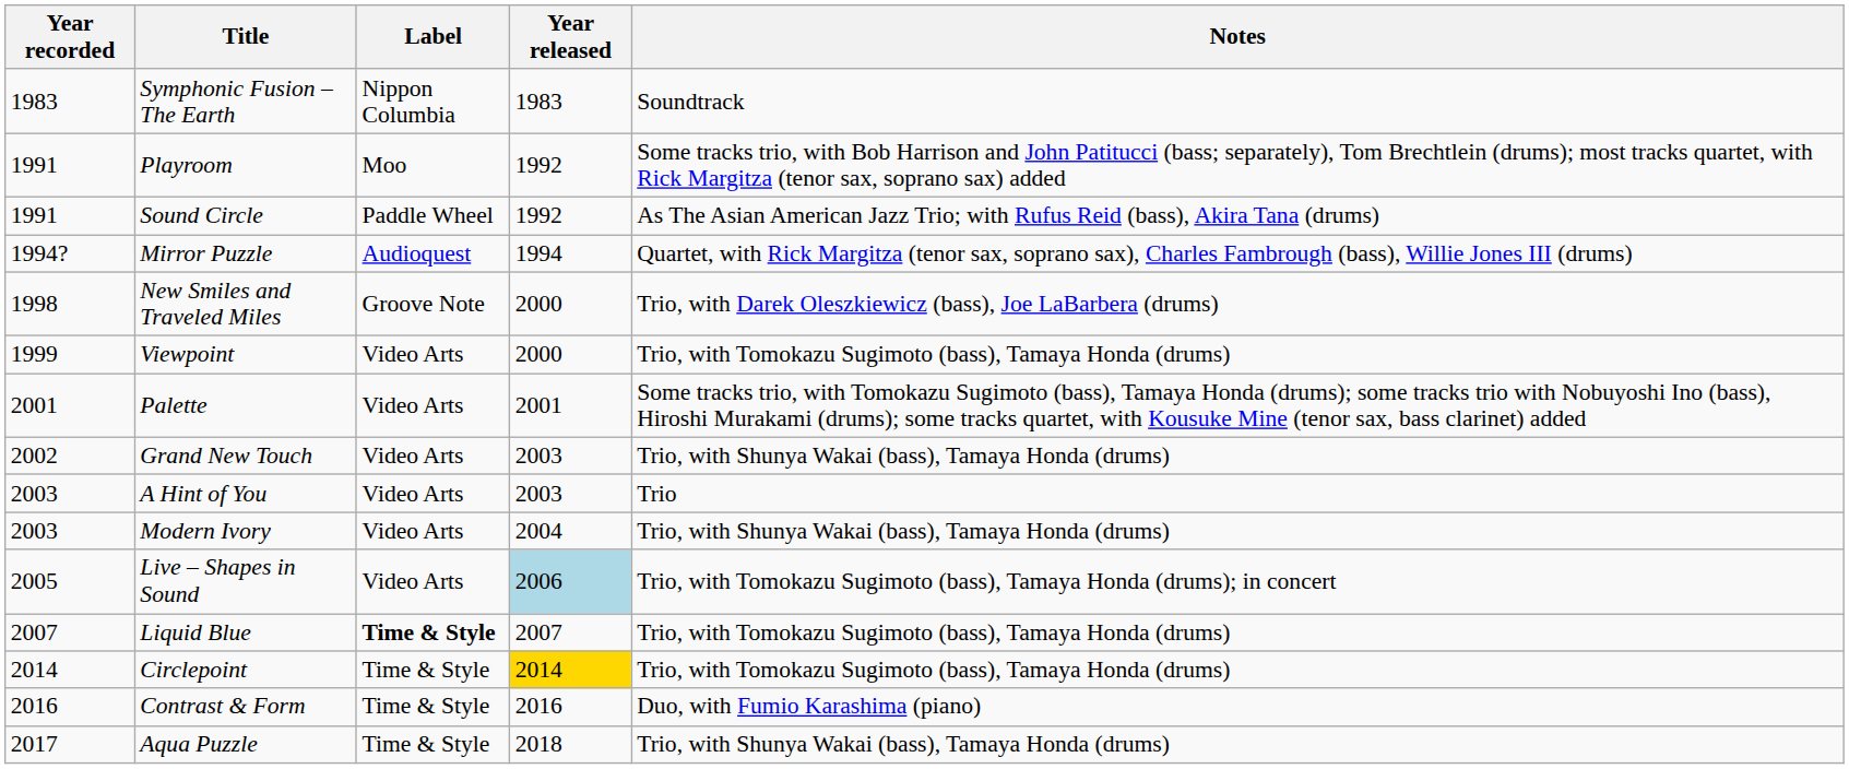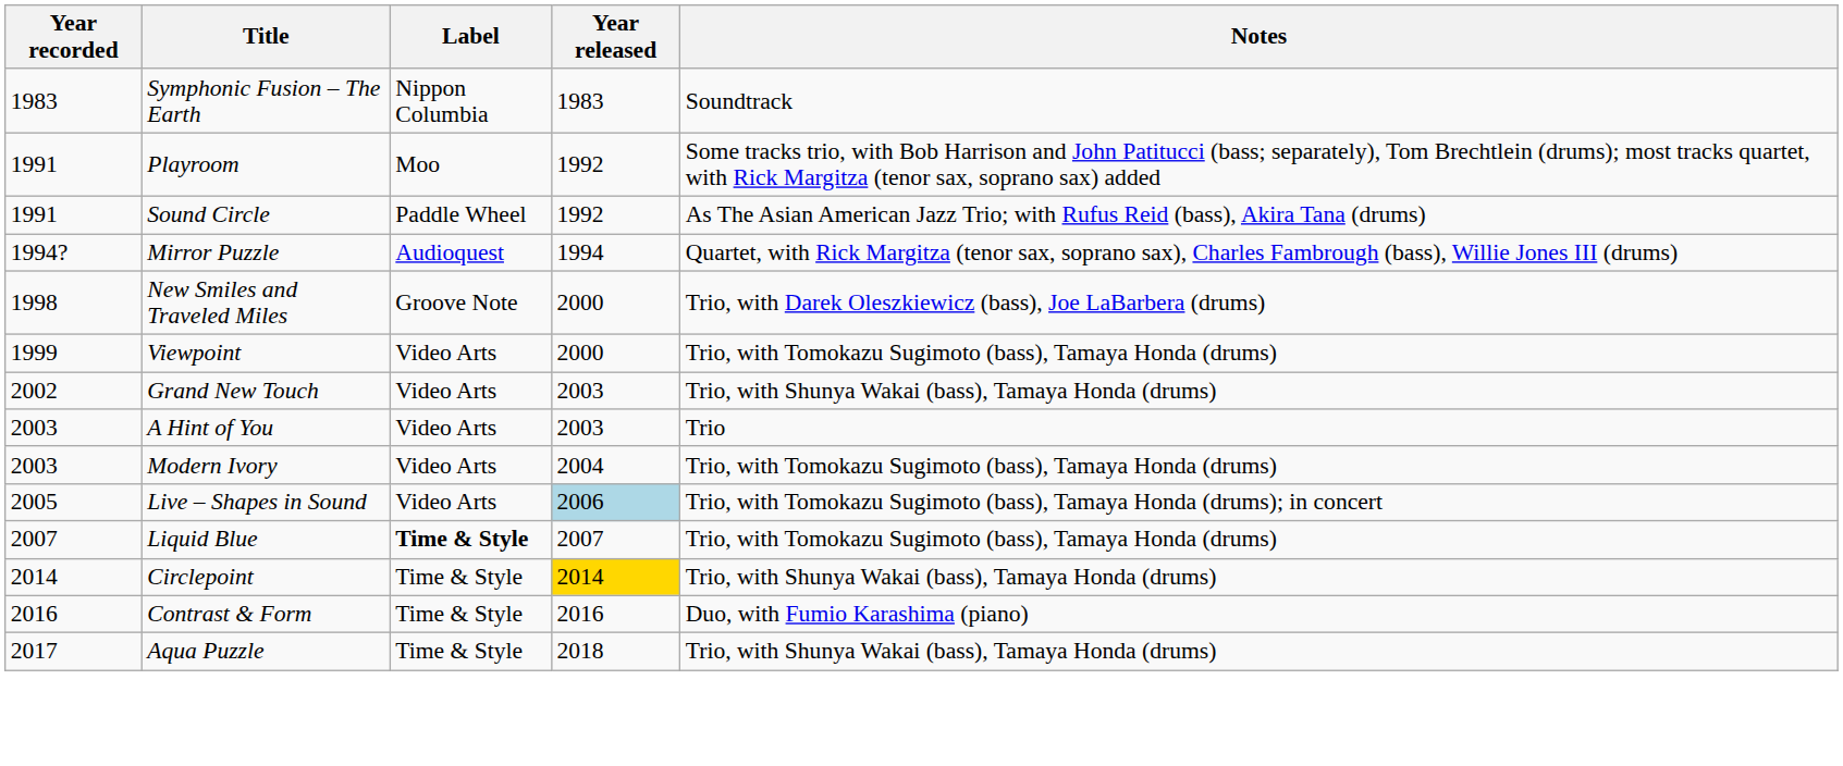 <table class="wikitable sortable">
 <tr>
 <th>Year recorded</th>
 <th>Title</th>
 <th>Label</th>
 <th>Year released</th>
 <th>Notes</th>
 </tr>
 <tr>
 <td>1983</td>
 <td><em>Symphonic Fusion – The Earth</em></td>
 <td>Nippon Columbia</td>
 <td>1983</td>
 <td>Soundtrack</td>
 </tr>
 <tr>
 <td>1991</td>
 <td><em>Playroom</em></td>
 <td>Moo</td>
 <td>1992</td>
 <td>Some tracks trio, with Bob Harrison and <a href='#'>John Patitucci</a> (bass; separately), Tom Brechtlein (drums); most tracks quartet, with <a href='#'>Rick Margitza</a> (tenor sax, soprano sax) added</td>
 </tr>
 <tr>
 <td>1991</td>
 <td><em>Sound Circle</em></td>
 <td>Paddle Wheel</td>
 <td>1992</td>
 <td>As The Asian American Jazz Trio; with <a href='#'>Rufus Reid</a> (bass), <a href='#'>Akira Tana</a> (drums)</td>
 </tr>
 <tr>
 <td>1994?</td>
 <td><em>Mirror Puzzle</em></td>
 <td><a href='#'>Audioquest</a></td>
 <td>1994</td>
 <td>Quartet, with <a href='#'>Rick Margitza</a> (tenor sax, soprano sax), <a href='#'>Charles Fambrough</a> (bass), <a href='#'>Willie Jones III</a> (drums)</td>
 </tr>
 <tr>
 <td>1998</td>
 <td><em>New Smiles and Traveled Miles</em></td>
 <td>Groove Note</td>
 <td>2000</td>
 <td>Trio, with <a href='#'>Darek Oleszkiewicz</a> (bass), <a href='#'>Joe LaBarbera</a> (drums)</td>
 </tr>
 <tr>
 <td>1999</td>
 <td><em>Viewpoint</em></td>
 <td>Video Arts</td>
 <td>2000</td>
 <td>Trio, with Tomokazu Sugimoto (bass), Tamaya Honda (drums)</td>
 </tr>
 <tr>
-<td>2001</td>
-<td><em>Palette</em></td>
-<td>Video Arts</td>
-<td>2001</td>
-<td>Some tracks trio, with Tomokazu Sugimoto (bass), Tamaya Honda (drums); some tracks trio with Nobuyoshi Ino (bass), Hiroshi Murakami (drums); some tracks quartet, with <a href='#'>Kousuke Mine</a> (tenor sax, bass clarinet) added</td>
-</tr>
-<tr>
 <td>2002</td>
 <td><em>Grand New Touch</em></td>
 <td>Video Arts</td>
 <td>2003</td>
 <td>Trio, with Shunya Wakai (bass), Tamaya Honda (drums)</td>
 </tr>
 <tr>
 <td>2003</td>
 <td><em>A Hint of You</em></td>
 <td>Video Arts</td>
 <td>2003</td>
 <td>Trio</td>
 </tr>
 <tr>
 <td>2003</td>
 <td><em>Modern Ivory</em></td>
 <td>Video Arts</td>
 <td>2004</td>
-<td>Trio, with Shunya Wakai (bass), Tamaya Honda (drums)</td>
+<td>Trio, with Tomokazu Sugimoto (bass), Tamaya Honda (drums)</td>
 </tr>
 <tr>
 <td>2005</td>
 <td><em>Live – Shapes in Sound</em></td>
 <td>Video Arts</td>
 <td style="background: lightblue;">2006</td>
 <td>Trio, with Tomokazu Sugimoto (bass), Tamaya Honda (drums); in concert</td>
 </tr>
 <tr ?>
 <td>2007</td>
 <td><em>Liquid Blue</em></td>
 <td><strong>Time & Style</strong></td>
 <td>2007</td>
 <td>Trio, with Tomokazu Sugimoto (bass), Tamaya Honda (drums)</td>
 </tr>
 <tr>
 <td>2014</td>
 <td><em>Circlepoint</em></td>
 <td>Time & Style</td>
 <td style="background: gold;">2014</td>
-<td>Trio, with Tomokazu Sugimoto (bass), Tamaya Honda (drums)</td>
+<td>Trio, with Shunya Wakai (bass), Tamaya Honda (drums)</td>
 </tr>
 <tr>
 <td>2016</td>
 <td><em>Contrast & Form</em></td>
 <td>Time & Style</td>
 <td>2016</td>
 <td>Duo, with <a href='#'>Fumio Karashima</a> (piano)</td>
 </tr>
 <tr>
 <td>2017</td>
 <td><em>Aqua Puzzle</em></td>
 <td>Time & Style</td>
 <td>2018</td>
 <td>Trio, with Shunya Wakai (bass), Tamaya Honda (drums)</td>
 </tr>
 </table>
